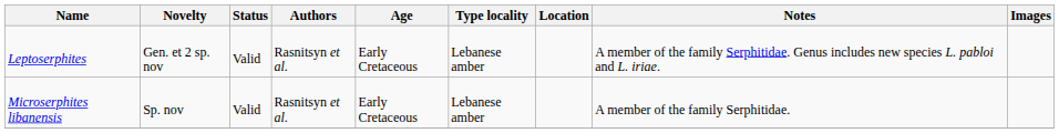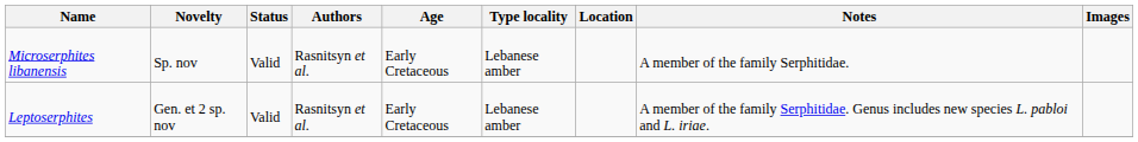 <table class="wikitable sortable" align="center" width="100%">
 <tr>
 <th>Name</th>
 <th>Novelty</th>
 <th>Status</th>
 <th>Authors</th>
 <th>Age</th>
 <th>Type locality</th>
 <th>Location</th>
 <th>Notes</th>
 <th>Images</th>
 </tr>
 <tr>
+<td><br><em><a href='#'>Microserphites libanensis</a></em></td>
+<td><br>Sp. nov</td>
+<td><br>Valid</td>
+<td><br>Rasnitsyn <em>et al.</em></td>
+<td><br>Early Cretaceous</td>
+<td><br>Lebanese amber</td>
+<td><br></td>
+<td><br>A member of the family Serphitidae.</td>
+<td></td>
+</tr>
+<tr>
 <td><br><em><a href='#'>Leptoserphites</a></em></td>
 <td><br>Gen. et 2 sp. nov</td>
 <td><br>Valid</td>
 <td><br>Rasnitsyn <em>et al.</em></td>
 <td><br>Early Cretaceous</td>
 <td><br>Lebanese amber</td>
 <td><br></td>
 <td><br>A member of the family <a href='#'>Serphitidae</a>. Genus includes new species <em>L. pabloi</em> and <em>L. iriae</em>.</td>
 <td></td>
 </tr>
 <tr>
-<td><br><em><a href='#'>Microserphites libanensis</a></em></td>
-<td><br>Sp. nov</td>
-<td><br>Valid</td>
-<td><br>Rasnitsyn <em>et al.</em></td>
-<td><br>Early Cretaceous</td>
-<td><br>Lebanese amber</td>
-<td><br></td>
-<td><br>A member of the family Serphitidae.</td>
-<td></td>
-</tr>
-<tr>
 </tr>
 </table>
